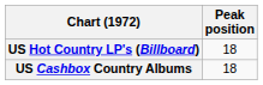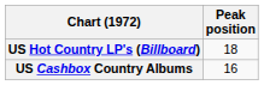 <table class="wikitable plainrowheaders" style="text-align:center">
 <tr>
 <th scope="col">Chart (1972)</th>
 <th scope="col">Peak<br>position</th>
 </tr>
 <tr>
 <th scope = "row">US <a href='#'>Hot Country LP's</a> (<em><a href='#'>Billboard</a></em>)</th>
 <td>18</td>
 </tr>
 <tr>
 <th scope="row">US <em><a href='#'>Cashbox</a></em> Country Albums</th>
-<td align="center">18</td>
+<td align="center">16</td>
 </tr>
 </table>
